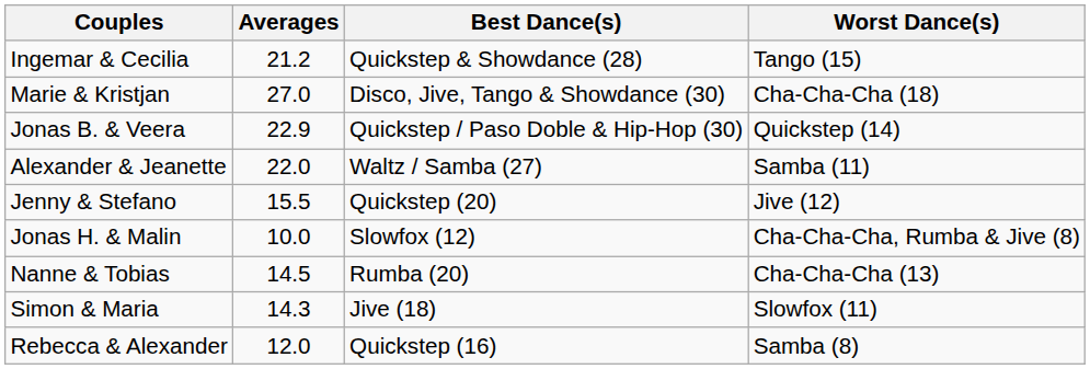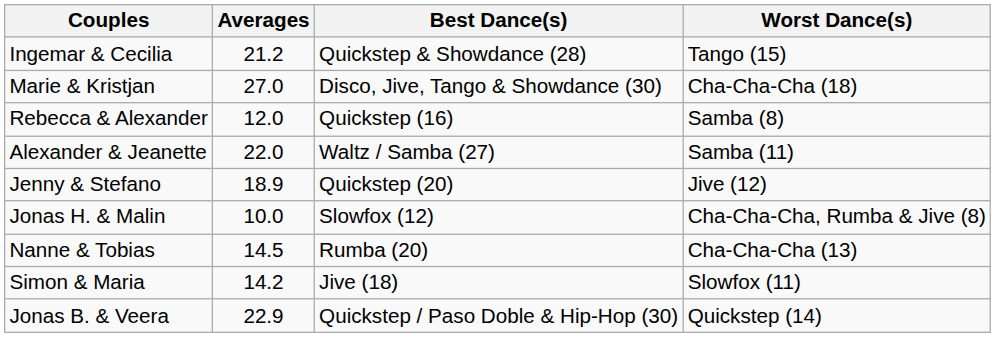 <table class="wikitable" border="1">
 <tr>
 <th>Couples</th>
 <th>Averages</th>
 <th>Best Dance(s)</th>
 <th>Worst Dance(s)</th>
 </tr>
 <tr>
 <td>Ingemar & Cecilia</td>
 <td align="center">21.2</td>
 <td>Quickstep & Showdance (28)</td>
 <td>Tango (15)</td>
 </tr>
 <tr>
 <td>Marie & Kristjan</td>
 <td align="center">27.0</td>
 <td>Disco, Jive, Tango & Showdance (30)</td>
 <td>Cha-Cha-Cha (18)</td>
 </tr>
 <tr>
-<td>Jonas B. & Veera</td>
-<td align="center">22.9</td>
-<td>Quickstep / Paso Doble & Hip-Hop (30)</td>
-<td>Quickstep (14)</td>
+<td>Rebecca & Alexander</td>
+<td align="center">12.0</td>
+<td>Quickstep (16)</td>
+<td>Samba (8)</td>
 </tr>
 <tr>
 <td>Alexander & Jeanette</td>
 <td align="center">22.0</td>
 <td>Waltz / Samba (27)</td>
 <td>Samba (11)</td>
 </tr>
 <tr>
 <td>Jenny & Stefano</td>
-<td align="center">15.5</td>
+<td align="center">18.9</td>
 <td>Quickstep (20)</td>
 <td>Jive (12)</td>
 </tr>
 <tr>
 <td>Jonas H. & Malin</td>
 <td align="center">10.0</td>
 <td>Slowfox (12)</td>
 <td>Cha-Cha-Cha, Rumba & Jive (8)</td>
 </tr>
 <tr>
 <td>Nanne & Tobias</td>
 <td align="center">14.5</td>
 <td>Rumba (20)</td>
 <td>Cha-Cha-Cha (13)</td>
 </tr>
 <tr>
 <td>Simon & Maria</td>
-<td align="center">14.3</td>
+<td align="center">14.2</td>
 <td>Jive (18)</td>
 <td>Slowfox (11)</td>
 </tr>
 <tr>
-<td>Rebecca & Alexander</td>
-<td align="center">12.0</td>
-<td>Quickstep (16)</td>
-<td>Samba (8)</td>
+<td>Jonas B. & Veera</td>
+<td align="center">22.9</td>
+<td>Quickstep / Paso Doble & Hip-Hop (30)</td>
+<td>Quickstep (14)</td>
 </tr>
 </table>
